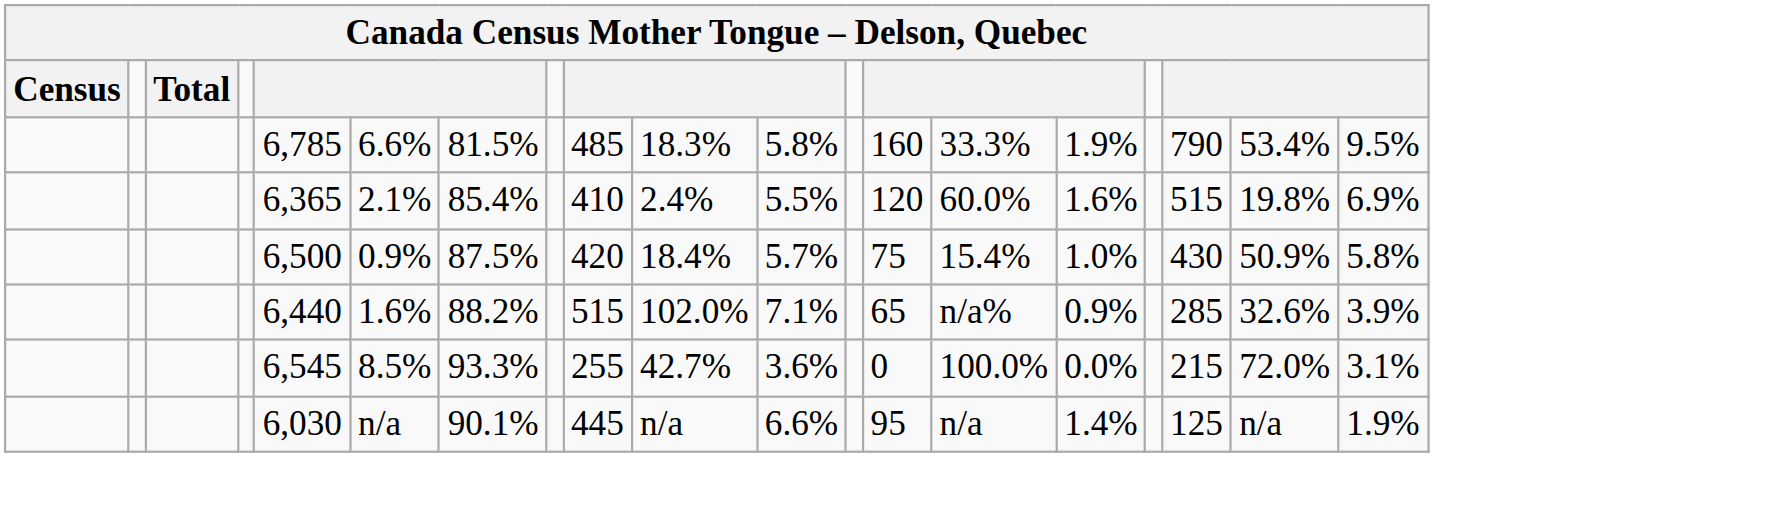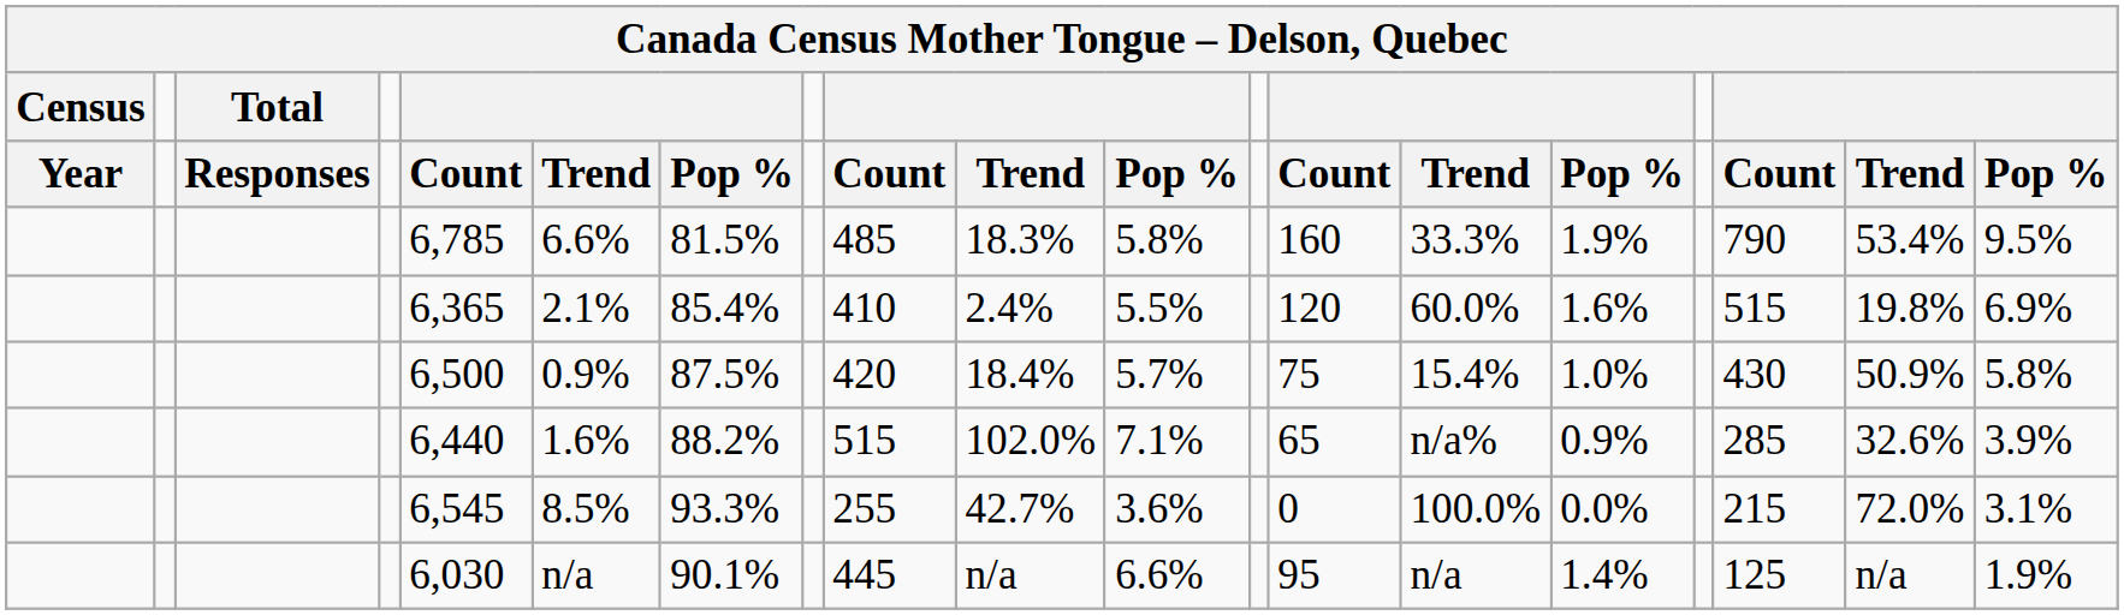 <table class="wikitable">
 <tr>
 <th colspan="19">Canada Census Mother Tongue – Delson, Quebec</th>
 </tr>
 <tr>
 <th>Census</th>
 <td></td>
 <th>Total</th>
 <td colspan="1"></td>
 <th colspan="3"></th>
 <td colspan="1"></td>
 <th colspan="3"></th>
 <td colspan="1"></td>
 <th colspan="3"></th>
 <td colspan="1"></td>
 <th colspan="3"></th>
+</tr>
+<tr>
+<th>Year</th>
+<td></td>
+<th>Responses</th>
+<td></td>
+<th>Count</th>
+<th>Trend</th>
+<th>Pop %</th>
+<td></td>
+<th>Count</th>
+<th>Trend</th>
+<th>Pop %</th>
+<td></td>
+<th>Count</th>
+<th>Trend</th>
+<th>Pop %</th>
+<td></td>
+<th>Count</th>
+<th>Trend</th>
+<th>Pop %</th>
 </tr>
 <tr>
 <td></td>
 <td></td>
 <td></td>
 <td></td>
 <td>6,785</td>
 <td> 6.6%</td>
 <td>81.5%</td>
 <td></td>
 <td>485</td>
 <td> 18.3%</td>
 <td>5.8%</td>
 <td></td>
 <td>160</td>
 <td> 33.3%</td>
 <td>1.9%</td>
 <td></td>
 <td>790</td>
 <td> 53.4%</td>
 <td>9.5%</td>
 </tr>
 <tr>
 <td></td>
 <td></td>
 <td></td>
 <td></td>
 <td>6,365</td>
 <td> 2.1%</td>
 <td>85.4%</td>
 <td></td>
 <td>410</td>
 <td> 2.4%</td>
 <td>5.5%</td>
 <td></td>
 <td>120</td>
 <td> 60.0%</td>
 <td>1.6%</td>
 <td></td>
 <td>515</td>
 <td> 19.8%</td>
 <td>6.9%</td>
 </tr>
 <tr>
 <td></td>
 <td></td>
 <td></td>
 <td></td>
 <td>6,500</td>
 <td> 0.9%</td>
 <td>87.5%</td>
 <td></td>
 <td>420</td>
 <td> 18.4%</td>
 <td>5.7%</td>
 <td></td>
 <td>75</td>
 <td> 15.4%</td>
 <td>1.0%</td>
 <td></td>
 <td>430</td>
 <td> 50.9%</td>
 <td>5.8%</td>
 </tr>
 <tr>
 <td></td>
 <td></td>
 <td></td>
 <td></td>
 <td>6,440</td>
 <td> 1.6%</td>
 <td>88.2%</td>
 <td></td>
 <td>515</td>
 <td> 102.0%</td>
 <td>7.1%</td>
 <td></td>
 <td>65</td>
 <td> n/a%</td>
 <td>0.9%</td>
 <td></td>
 <td>285</td>
 <td> 32.6%</td>
 <td>3.9%</td>
 </tr>
 <tr>
 <td></td>
 <td></td>
 <td></td>
 <td></td>
 <td>6,545</td>
 <td> 8.5%</td>
 <td>93.3%</td>
 <td></td>
 <td>255</td>
 <td> 42.7%</td>
 <td>3.6%</td>
 <td></td>
 <td>0</td>
 <td> 100.0%</td>
 <td>0.0%</td>
 <td></td>
 <td>215</td>
 <td> 72.0%</td>
 <td>3.1%</td>
 </tr>
 <tr>
 <td></td>
 <td></td>
 <td></td>
 <td></td>
 <td>6,030</td>
 <td>n/a</td>
 <td>90.1%</td>
 <td></td>
 <td>445</td>
 <td>n/a</td>
 <td>6.6%</td>
 <td></td>
 <td>95</td>
 <td>n/a</td>
 <td>1.4%</td>
 <td></td>
 <td>125</td>
 <td>n/a</td>
 <td>1.9%</td>
 </tr>
 </table>
